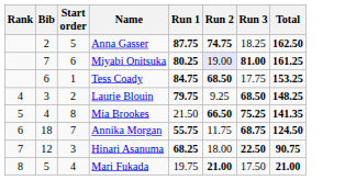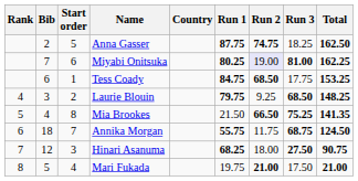 <table class="wikitable sortable" style="text-align:center">
 <tr>
 <th>Rank</th>
 <th>Bib</th>
 <th>Start<br>order</th>
 <th>Name</th>
+<th>Country</th>
 <th>Run 1</th>
 <th>Run 2</th>
 <th>Run 3</th>
 <th>Total</th>
 </tr>
 <tr>
 <td></td>
 <td>2</td>
 <td>5</td>
 <td align=left><a href='#'>Anna Gasser</a></td>
+<td align=left></td>
 <td><strong>87.75</strong></td>
 <td><strong>74.75</strong></td>
 <td>18.25</td>
 <td><strong>162.50</strong></td>
 </tr>
 <tr>
 <td></td>
 <td>7</td>
 <td>6</td>
 <td align=left><a href='#'>Miyabi Onitsuka</a></td>
+<td align=left></td>
 <td><strong>80.25</strong></td>
 <td style="background: lavender;">19.00</td>
 <td><strong>81.00</strong></td>
-<td><strong>161.25</strong></td>
+<td><strong>162.25</strong></td>
 </tr>
 <tr>
 <td></td>
 <td>6</td>
 <td>1</td>
 <td align=left><a href='#'>Tess Coady</a></td>
+<td align=left></td>
 <td><strong>84.75</strong></td>
 <td><strong>68.50</strong></td>
 <td>17.75</td>
 <td><strong>153.25</strong></td>
 </tr>
 <tr>
 <td>4</td>
 <td>3</td>
 <td>2</td>
 <td align=left><a href='#'>Laurie Blouin</a></td>
+<td align=left></td>
 <td><strong>79.75</strong></td>
 <td>9.25</td>
 <td><strong>68.50</strong></td>
 <td><strong>148.25</strong></td>
 </tr>
 <tr>
 <td>5</td>
 <td>4</td>
 <td>8</td>
 <td align=left><a href='#'>Mia Brookes</a></td>
+<td align=left></td>
 <td>21.50</td>
 <td><strong>66.50</strong></td>
 <td><strong>75.25</strong></td>
 <td><strong>141.35</strong></td>
 </tr>
 <tr>
 <td>6</td>
 <td>18</td>
 <td>7</td>
 <td align=left><a href='#'>Annika Morgan</a></td>
+<td align=left></td>
 <td><strong>55.75</strong></td>
 <td>11.75</td>
 <td><strong>68.75</strong></td>
 <td><strong>124.50</strong></td>
 </tr>
 <tr>
 <td>7</td>
 <td>12</td>
 <td>3</td>
 <td align=left><a href='#'>Hinari Asanuma</a></td>
+<td align=left></td>
 <td><strong>68.25</strong></td>
 <td>18.00</td>
-<td><strong>22.50</strong></td>
+<td><strong>27.50</strong></td>
 <td><strong>90.75</strong></td>
 </tr>
 <tr>
 <td>8</td>
 <td>5</td>
 <td>4</td>
 <td align=left><a href='#'>Mari Fukada</a></td>
+<td align=left></td>
 <td>19.75</td>
 <td><strong>21.00</strong></td>
 <td>17.50</td>
 <td><strong>21.00</strong></td>
 </tr>
 </table>
